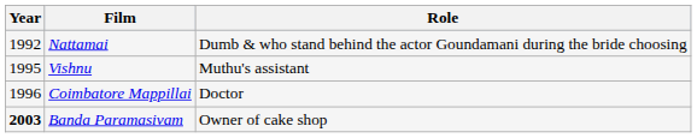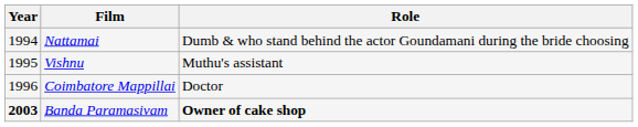 <table class="wikitable sortable" style="background:#f5f5f5;">
 <tr style="background:#B0C4DE;">
 <th>Year</th>
 <th>Film</th>
 <th class=unsortable>Role</th>
 </tr>
 <tr>
-<td>1992</td>
+<td>1994</td>
 <td><em><a href='#'>Nattamai</a></em></td>
 <td>Dumb & who stand behind the actor Goundamani during the bride choosing</td>
 </tr>
 <tr>
 <td>1995</td>
 <td><em><a href='#'>Vishnu</a></em></td>
 <td>Muthu's assistant</td>
 </tr>
 <tr>
 <td>1996</td>
 <td><em><a href='#'>Coimbatore Mappillai</a></em></td>
 <td>Doctor</td>
 </tr>
 <tr>
 <td><strong>2003</strong></td>
 <td><em><a href='#'>Banda Paramasivam</a></em></td>
-<td>Owner of cake shop</td>
+<td><strong>Owner of cake shop</strong></td>
 </tr>
 </table>
